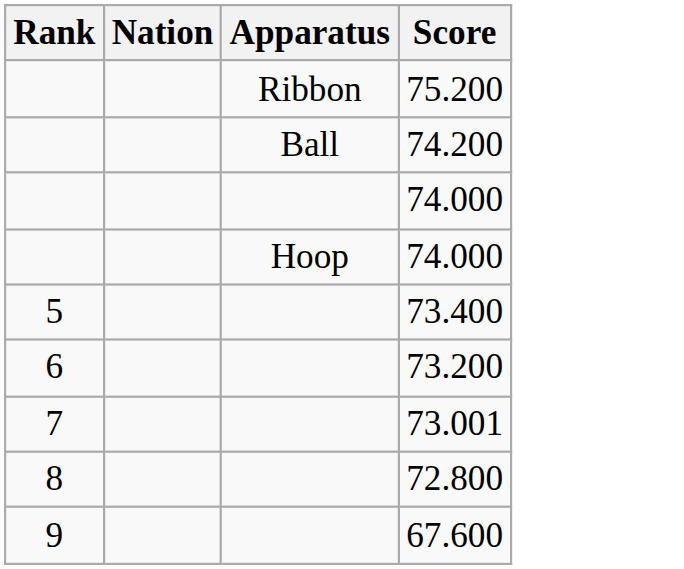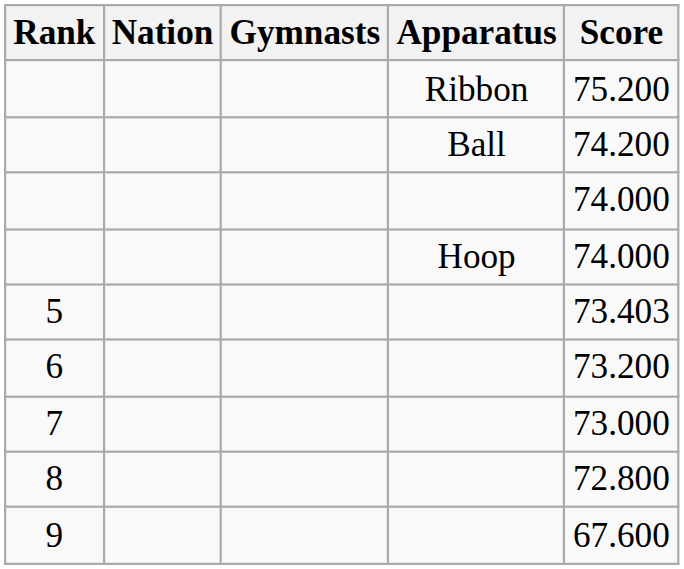 <table class="wikitable sortable" style="text-align:center">
 <tr>
 <th>Rank</th>
 <th>Nation</th>
+<th>Gymnasts</th>
 <th>Apparatus</th>
 <th>Score</th>
 </tr>
 <tr>
 <td></td>
 <td align=left></td>
+<td></td>
 <td>Ribbon</td>
 <td>75.200</td>
 </tr>
 <tr>
 <td></td>
 <td align=left></td>
+<td></td>
 <td>Ball</td>
 <td>74.200</td>
 </tr>
 <tr>
 <td></td>
 <td align=left></td>
 <td></td>
+<td></td>
 <td>74.000</td>
 </tr>
 <tr>
 <td></td>
 <td align=left></td>
+<td></td>
 <td>Hoop</td>
 <td>74.000</td>
 </tr>
 <tr>
 <td>5</td>
 <td align=left></td>
 <td></td>
-<td>73.400</td>
+<td></td>
+<td>73.403</td>
 </tr>
 <tr>
 <td>6</td>
 <td align=left></td>
+<td></td>
 <td></td>
 <td>73.200</td>
 </tr>
 <tr>
 <td>7</td>
 <td align=left></td>
 <td></td>
-<td>73.001</td>
+<td></td>
+<td>73.000</td>
 </tr>
 <tr>
 <td>8</td>
 <td align=left></td>
+<td></td>
 <td></td>
 <td>72.800</td>
 </tr>
 <tr>
 <td>9</td>
 <td align=left></td>
 <td></td>
+<td></td>
 <td>67.600</td>
 </tr>
 </table>
